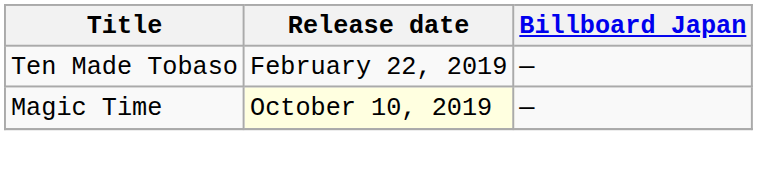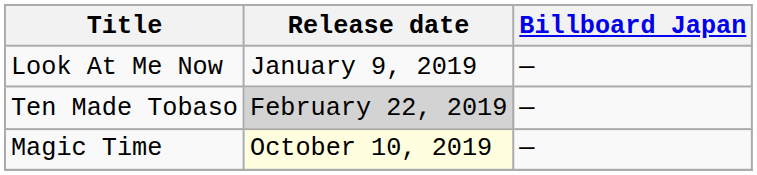 <table class="wikitable">
 <tr>
 <th>Title</th>
 <th>Release date</th>
 <th><a href='#'>Billboard Japan</a></th>
 </tr>
 <tr>
+<td>Look At Me Now</td>
+<td>January 9, 2019</td>
+<td>—</td>
+</tr>
+<tr>
 <td>Ten Made Tobaso</td>
-<td>February 22, 2019</td>
+<td style="background: lightgrey;">February 22, 2019</td>
 <td>—</td>
 </tr>
 <tr>
 <td>Magic Time</td>
 <td style="background: lightyellow;">October 10, 2019</td>
 <td>—</td>
 </tr>
 <tr>
 </tr>
 </table>
